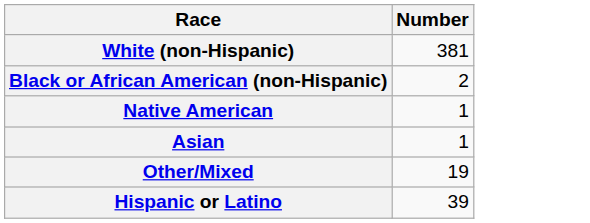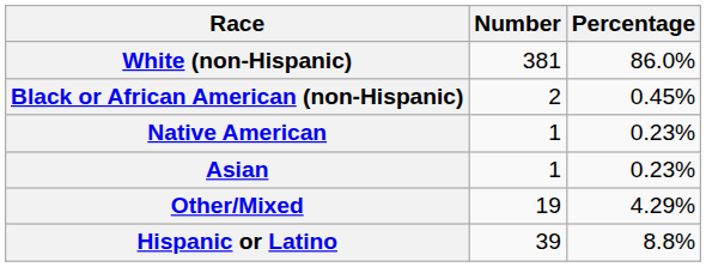 <table class="wikitable" style="text-align:right">
 <tr>
 <th scope="col">Race</th>
 <th scope="col">Number</th>
+<th scope="col">Percentage</th>
 </tr>
 <tr>
 <th scope="row"><a href='#'>White</a> (non-Hispanic)</th>
 <td>381</td>
+<td>86.0%</td>
 </tr>
 <tr>
 <th scope="row"><a href='#'>Black or African American</a> (non-Hispanic)</th>
 <td>2</td>
+<td>0.45%</td>
 </tr>
 <tr>
 <th scope="row"><a href='#'>Native American</a></th>
 <td>1</td>
+<td>0.23%</td>
 </tr>
 <tr>
 <th scope="row"><a href='#'>Asian</a></th>
 <td>1</td>
+<td>0.23%</td>
 </tr>
 <tr>
 <th scope="row"><a href='#'>Other/Mixed</a></th>
 <td>19</td>
+<td>4.29%</td>
 </tr>
 <tr>
 <th scope="row"><a href='#'>Hispanic</a> or <a href='#'>Latino</a></th>
 <td>39</td>
+<td>8.8%</td>
 </tr>
 </table>
